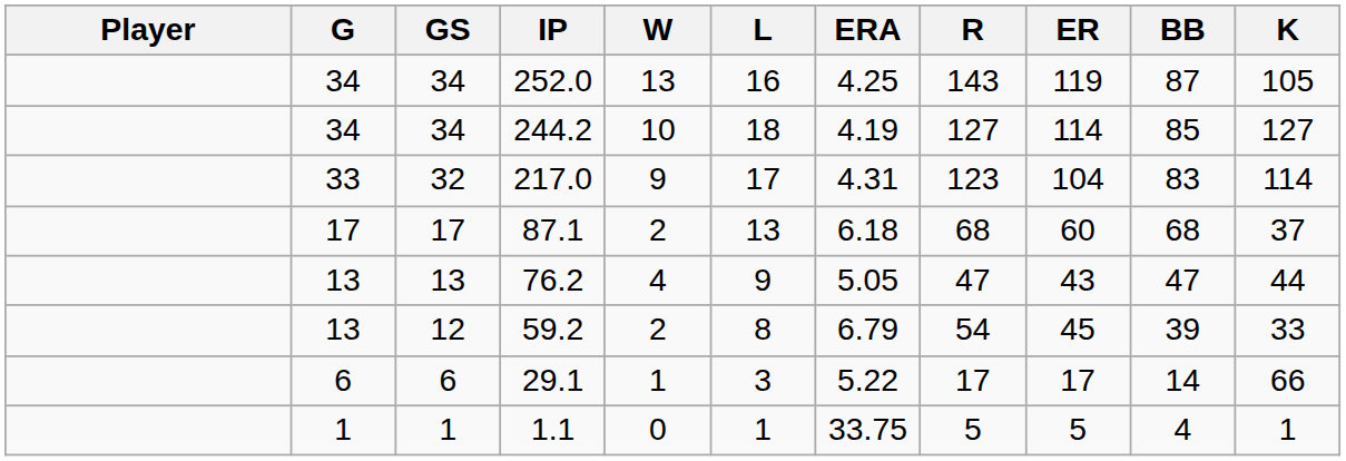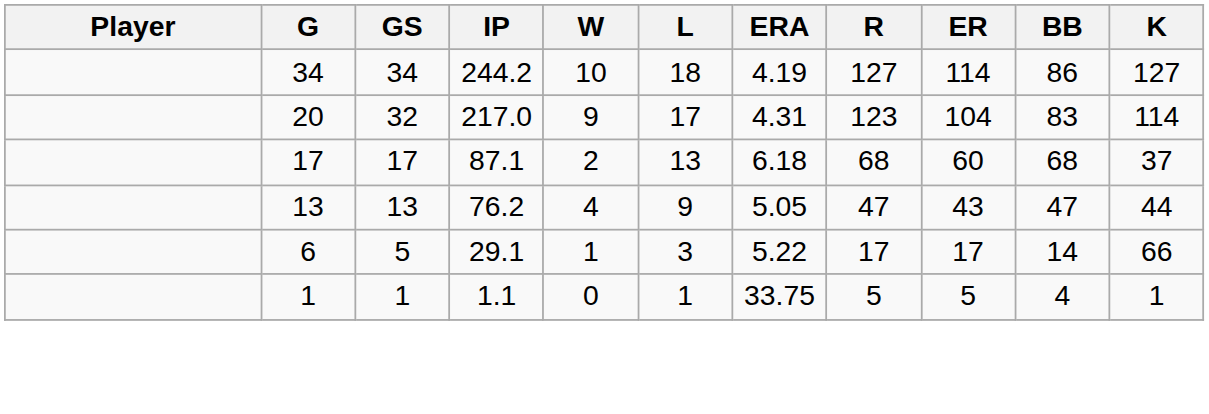 <table class="wikitable sortable">
 <tr>
 <th bgcolor="#DDDDFF" width="19%">Player</th>
 <th bgcolor="#DDDDFF" width="7%">G</th>
 <th bgcolor="#DDDDFF" width="7%">GS</th>
 <th bgcolor="#DDDDFF" width="7%">IP</th>
 <th bgcolor="#DDDDFF" width="7%">W</th>
 <th bgcolor="#DDDDFF" width="7%">L</th>
 <th bgcolor="#DDDDFF" width="7%">ERA</th>
 <th bgcolor="#DDDDFF" width="7%">R</th>
 <th bgcolor="#DDDDFF" width="7%">ER</th>
 <th bgcolor="#DDDDFF" width="7%">BB</th>
 <th bgcolor="#DDDDFF" width="7%">K</th>
 </tr>
 <tr align="center">
 <td></td>
 <td>34</td>
 <td>34</td>
-<td>252.0</td>
-<td>13</td>
-<td>16</td>
-<td>4.25</td>
-<td>143</td>
-<td>119</td>
-<td>87</td>
-<td>105</td>
-</tr>
-<tr align="center">
-<td></td>
-<td>34</td>
-<td>34</td>
 <td>244.2</td>
 <td>10</td>
 <td>18</td>
 <td>4.19</td>
 <td>127</td>
 <td>114</td>
-<td>85</td>
+<td>86</td>
 <td>127</td>
 </tr>
 <tr align="center">
 <td></td>
-<td>33</td>
+<td>20</td>
 <td>32</td>
 <td>217.0</td>
 <td>9</td>
 <td>17</td>
 <td>4.31</td>
 <td>123</td>
 <td>104</td>
 <td>83</td>
 <td>114</td>
 </tr>
 <tr align="center">
 <td></td>
 <td>17</td>
 <td>17</td>
 <td>87.1</td>
 <td>2</td>
 <td>13</td>
 <td>6.18</td>
 <td>68</td>
 <td>60</td>
 <td>68</td>
 <td>37</td>
 </tr>
 <tr align="center">
 <td></td>
 <td>13</td>
 <td>13</td>
 <td>76.2</td>
 <td>4</td>
 <td>9</td>
 <td>5.05</td>
 <td>47</td>
 <td>43</td>
 <td>47</td>
 <td>44</td>
 </tr>
 <tr align="center">
 <td></td>
-<td>13</td>
-<td>12</td>
-<td>59.2</td>
-<td>2</td>
-<td>8</td>
-<td>6.79</td>
-<td>54</td>
-<td>45</td>
-<td>39</td>
-<td>33</td>
-</tr>
-<tr align="center">
-<td></td>
 <td>6</td>
-<td>6</td>
+<td>5</td>
 <td>29.1</td>
 <td>1</td>
 <td>3</td>
 <td>5.22</td>
 <td>17</td>
 <td>17</td>
 <td>14</td>
 <td>66</td>
 </tr>
 <tr align="center">
 <td></td>
 <td>1</td>
 <td>1</td>
 <td>1.1</td>
 <td>0</td>
 <td>1</td>
 <td>33.75</td>
 <td>5</td>
 <td>5</td>
 <td>4</td>
 <td>1</td>
 </tr>
 </table>
